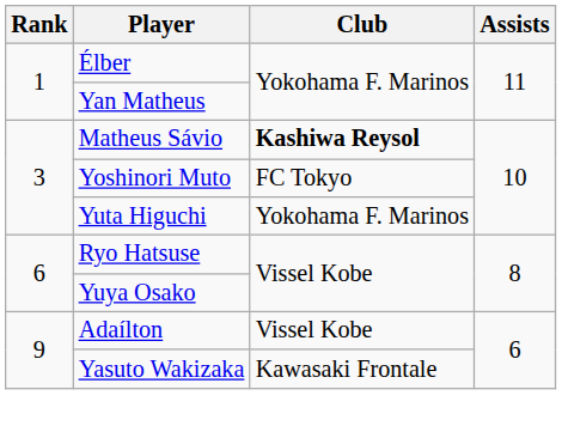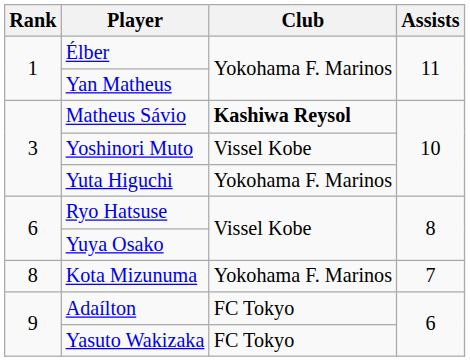 <table class="wikitable" style="text-align:center">
 <tr>
 <th>Rank</th>
 <th>Player</th>
 <th>Club</th>
 <th>Assists</th>
 </tr>
 <tr>
 <td rowspan=2>1</td>
 <td align="left"> <a href='#'>Élber</a></td>
 <td rowspan=2 align="left">Yokohama F. Marinos</td>
 <td rowspan=2>11</td>
 </tr>
 <tr>
 <td align="left"> <a href='#'>Yan Matheus</a></td>
 </tr>
 <tr>
 <td rowspan=3>3</td>
 <td align="left"> <a href='#'>Matheus Sávio</a></td>
 <td align="left"><strong>Kashiwa Reysol</strong></td>
 <td rowspan=3>10</td>
 </tr>
 <tr>
 <td align="left"> <a href='#'>Yoshinori Muto</a></td>
-<td align="left">FC Tokyo</td>
+<td align="left">Vissel Kobe</td>
 </tr>
 <tr>
 <td align="left"> <a href='#'>Yuta Higuchi</a></td>
 <td align="left">Yokohama F. Marinos</td>
 </tr>
 <tr>
 <td rowspan=2>6</td>
 <td align="left"> <a href='#'>Ryo Hatsuse</a></td>
 <td rowspan=2 align="left">Vissel Kobe</td>
 <td rowspan=2>8</td>
 </tr>
 <tr>
 <td align="left"> <a href='#'>Yuya Osako</a></td>
 </tr>
 <tr>
+<td>8</td>
+<td align="left"> <a href='#'>Kota Mizunuma</a></td>
+<td align="left">Yokohama F. Marinos</td>
+<td>7</td>
+</tr>
+<tr>
 <td rowspan=2>9</td>
 <td align="left"> <a href='#'>Adaílton</a></td>
-<td align="left">Vissel Kobe</td>
+<td align="left">FC Tokyo</td>
 <td rowspan=2>6</td>
 </tr>
 <tr>
 <td align="left"> <a href='#'>Yasuto Wakizaka</a></td>
-<td align="left">Kawasaki Frontale<br></td>
+<td align="left">FC Tokyo</td>
 </tr>
 </table>
